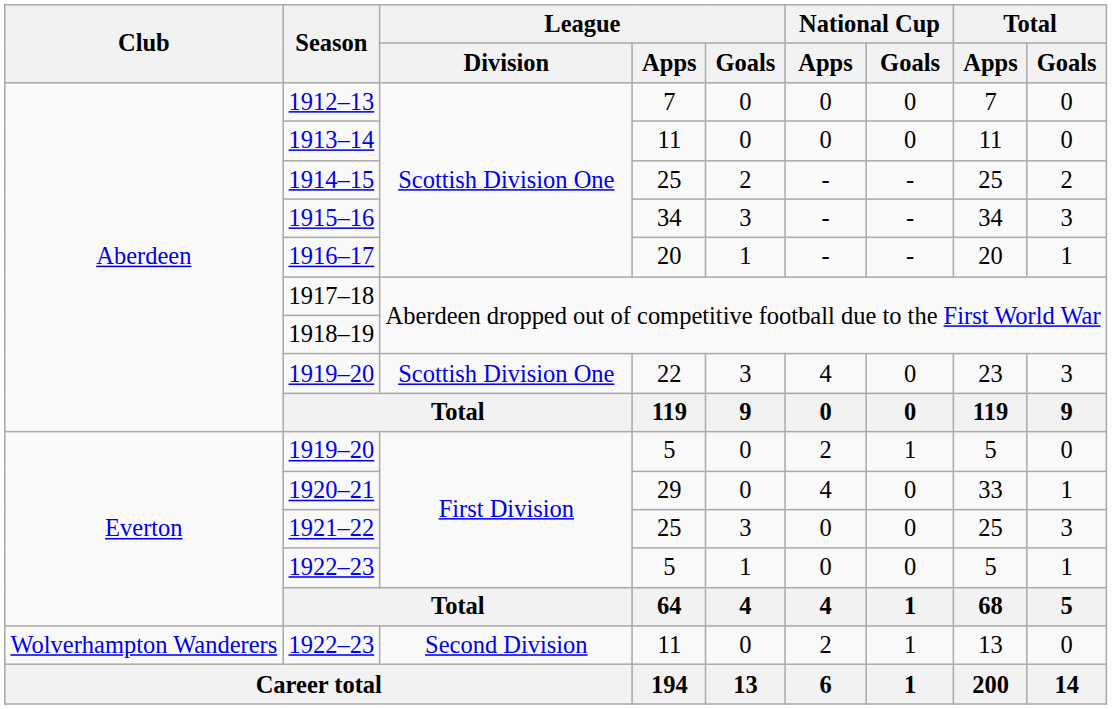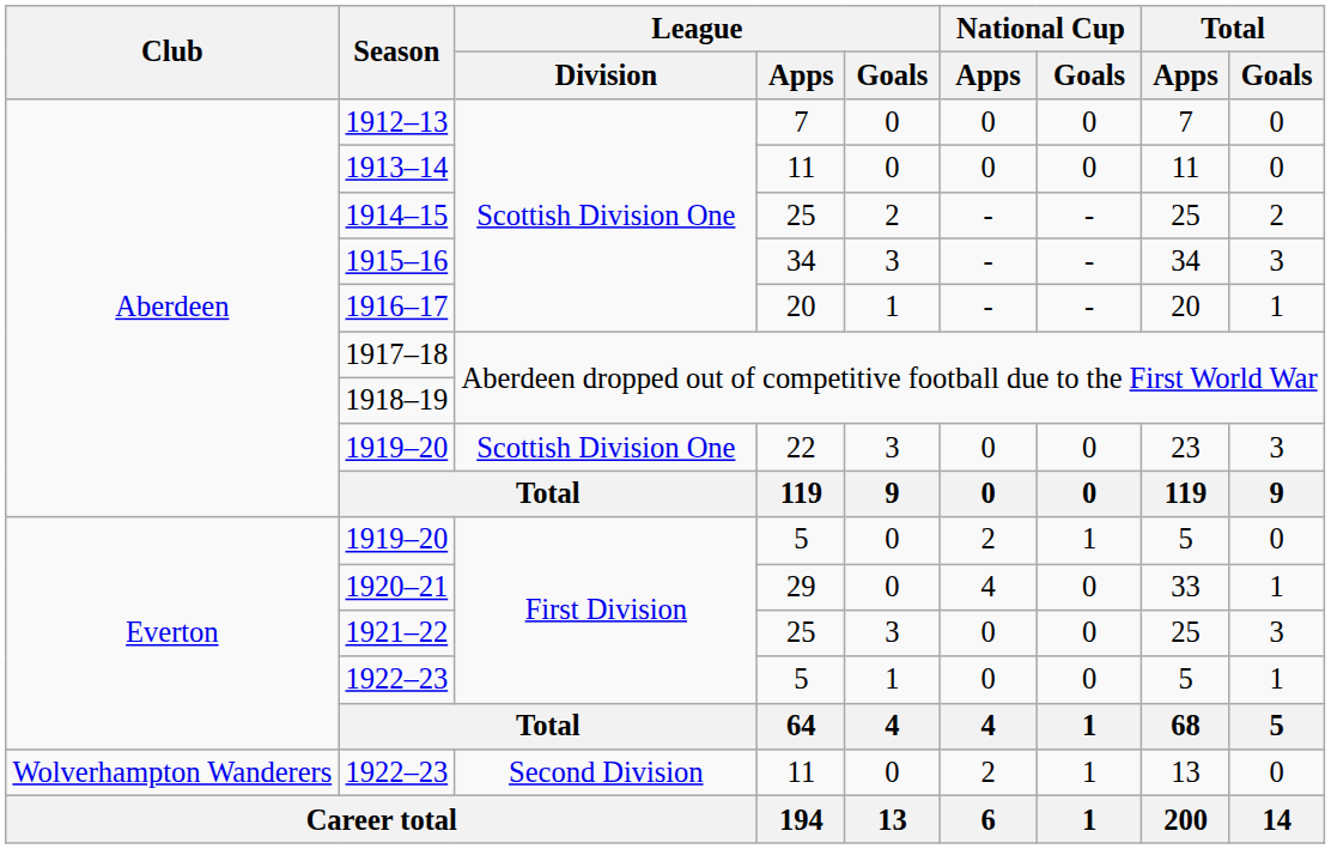 <table class="wikitable" style="text-align:center">
 <tr>
 <th rowspan="2">Club</th>
 <th rowspan="2">Season</th>
 <th colspan="3">League</th>
 <th colspan="2">National Cup</th>
 <th colspan="2">Total</th>
 </tr>
 <tr>
 <th>Division</th>
 <th>Apps</th>
 <th>Goals</th>
 <th>Apps</th>
 <th>Goals</th>
 <th>Apps</th>
 <th>Goals</th>
 </tr>
 <tr>
 <td rowspan="9"><a href='#'>Aberdeen</a></td>
 <td><a href='#'>1912–13</a></td>
 <td rowspan="5"><a href='#'>Scottish Division One</a></td>
 <td>7</td>
 <td>0</td>
 <td>0</td>
 <td>0</td>
 <td>7</td>
 <td>0</td>
 </tr>
 <tr>
 <td><a href='#'>1913–14</a></td>
 <td>11</td>
 <td>0</td>
 <td>0</td>
 <td>0</td>
 <td>11</td>
 <td>0</td>
 </tr>
 <tr>
 <td><a href='#'>1914–15</a></td>
 <td>25</td>
 <td>2</td>
 <td>-</td>
 <td>-</td>
 <td>25</td>
 <td>2</td>
 </tr>
 <tr>
 <td><a href='#'>1915–16</a></td>
 <td>34</td>
 <td>3</td>
 <td>-</td>
 <td>-</td>
 <td>34</td>
 <td>3</td>
 </tr>
 <tr>
 <td><a href='#'>1916–17</a></td>
 <td>20</td>
 <td>1</td>
 <td>-</td>
 <td>-</td>
 <td>20</td>
 <td>1</td>
 </tr>
 <tr>
 <td>1917–18</td>
 <td colspan="7" rowspan="2">Aberdeen dropped out of competitive football due to the <a href='#'>First World War</a></td>
 </tr>
 <tr>
 <td>1918–19</td>
 </tr>
 <tr>
 <td><a href='#'>1919–20</a></td>
 <td><a href='#'>Scottish Division One</a></td>
 <td>22</td>
 <td>3</td>
-<td>4</td>
+<td>0</td>
 <td>0</td>
 <td>23</td>
 <td>3</td>
 </tr>
 <tr>
 <th colspan="2">Total</th>
 <th>119</th>
 <th>9</th>
 <th>0</th>
 <th>0</th>
 <th>119</th>
 <th>9</th>
 </tr>
 <tr>
 <td rowspan="5"><a href='#'>Everton</a></td>
 <td><a href='#'>1919–20</a></td>
 <td rowspan="4"><a href='#'>First Division</a></td>
 <td>5</td>
 <td>0</td>
 <td>2</td>
 <td>1</td>
 <td>5</td>
 <td>0</td>
 </tr>
 <tr>
 <td><a href='#'>1920–21</a></td>
 <td>29</td>
 <td>0</td>
 <td>4</td>
 <td>0</td>
 <td>33</td>
 <td>1</td>
 </tr>
 <tr>
 <td><a href='#'>1921–22</a></td>
 <td>25</td>
 <td>3</td>
 <td>0</td>
 <td>0</td>
 <td>25</td>
 <td>3</td>
 </tr>
 <tr>
 <td><a href='#'>1922–23</a></td>
 <td>5</td>
 <td>1</td>
 <td>0</td>
 <td>0</td>
 <td>5</td>
 <td>1</td>
 </tr>
 <tr>
 <th colspan="2">Total</th>
 <th>64</th>
 <th>4</th>
 <th>4</th>
 <th>1</th>
 <th>68</th>
 <th>5</th>
 </tr>
 <tr>
 <td><a href='#'>Wolverhampton Wanderers</a></td>
 <td><a href='#'>1922–23</a></td>
 <td><a href='#'>Second Division</a></td>
 <td>11</td>
 <td>0</td>
 <td>2</td>
 <td>1</td>
 <td>13</td>
 <td>0</td>
 </tr>
 <tr>
 <th colspan="3">Career total</th>
 <th>194</th>
 <th>13</th>
 <th>6</th>
 <th>1</th>
 <th>200</th>
 <th>14</th>
 </tr>
 </table>
